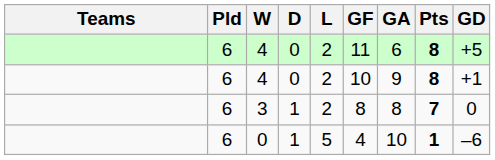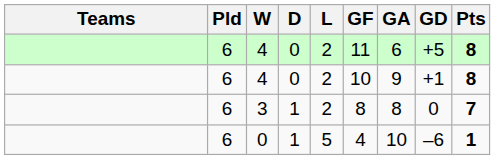 <table class="wikitable" style="text-align: center;">
 <tr>
 <th width=165>Teams</th>
 <th width=20>Pld</th>
 <th width=20>W</th>
 <th width=20>D</th>
 <th width=20>L</th>
 <th width=20>GF</th>
 <th width=20>GA</th>
+<th width=20>GD</th>
 <th width=20>Pts</th>
-<th width=20>GD</th>
 </tr>
 <tr align=center style="background:#ccffcc;">
 <td style="text-align:left;"></td>
 <td>6</td>
 <td>4</td>
 <td>0</td>
 <td>2</td>
 <td>11</td>
 <td>6</td>
+<td>+5</td>
 <td><strong>8</strong></td>
-<td>+5</td>
 </tr>
 <tr align=center>
 <td style="text-align:left;"></td>
 <td>6</td>
 <td>4</td>
 <td>0</td>
 <td>2</td>
 <td>10</td>
 <td>9</td>
+<td>+1</td>
 <td><strong>8</strong></td>
-<td>+1</td>
 </tr>
 <tr align=center>
 <td style="text-align:left;"></td>
 <td>6</td>
 <td>3</td>
 <td>1</td>
 <td>2</td>
 <td>8</td>
 <td>8</td>
+<td>0</td>
 <td><strong>7</strong></td>
-<td>0</td>
 </tr>
 <tr align=center>
 <td style="text-align:left;"></td>
 <td>6</td>
 <td>0</td>
 <td>1</td>
 <td>5</td>
 <td>4</td>
 <td>10</td>
+<td>–6</td>
 <td><strong>1</strong></td>
-<td>–6</td>
 </tr>
 </table>
